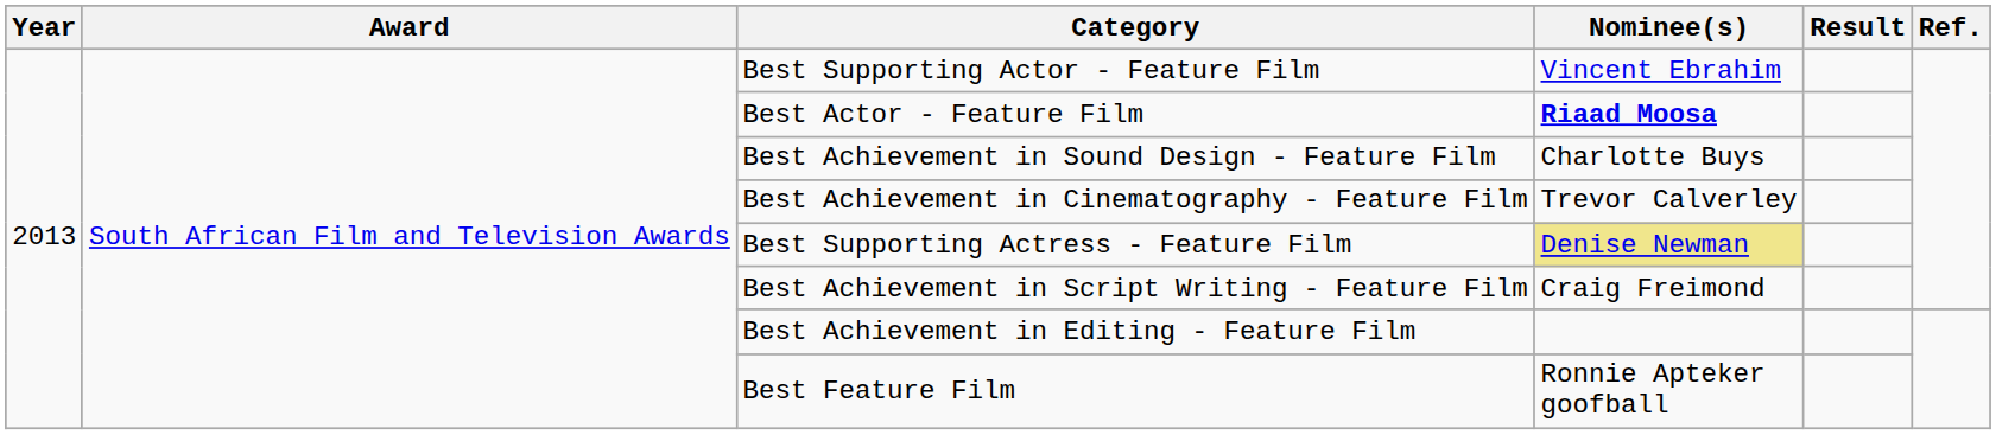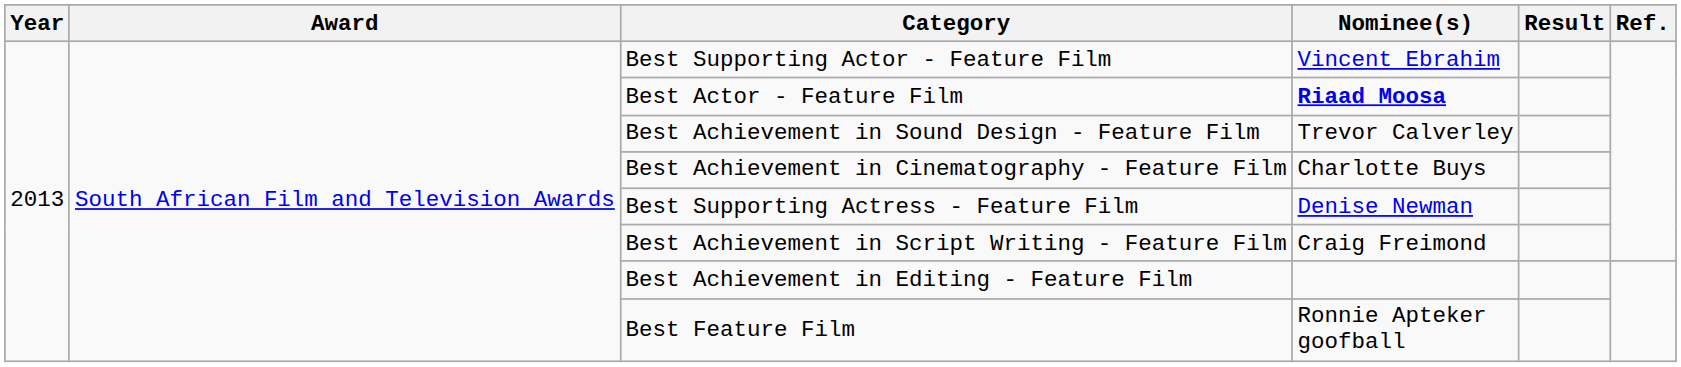 <table class="wikitable sortable plainrowheaders" style="font-size\">
 <tr>
 <th>Year</th>
 <th>Award</th>
 <th>Category</th>
 <th>Nominee(s)</th>
 <th>Result</th>
 <th>Ref.</th>
 </tr>
 <tr>
 <td rowspan="8">2013</td>
 <td rowspan="8"><a href='#'>South African Film and Television Awards</a></td>
 <td>Best Supporting Actor - Feature Film</td>
 <td><a href='#'>Vincent Ebrahim</a></td>
 <td></td>
 <td rowspan="6"></td>
 </tr>
 <tr>
 <td>Best Actor - Feature Film</td>
 <td><strong><a href='#'>Riaad Moosa</a></strong></td>
 <td></td>
 </tr>
 <tr>
 <td>Best Achievement in Sound Design - Feature Film</td>
+<td>Trevor Calverley</td>
+<td></td>
+</tr>
+<tr>
+<td>Best Achievement in Cinematography - Feature Film</td>
 <td>Charlotte Buys</td>
 <td></td>
 </tr>
 <tr>
-<td>Best Achievement in Cinematography - Feature Film</td>
-<td>Trevor Calverley</td>
-<td></td>
-</tr>
-<tr>
 <td>Best Supporting Actress - Feature Film</td>
-<td style="background: khaki;"><a href='#'>Denise Newman</a></td>
+<td><a href='#'>Denise Newman</a></td>
 <td></td>
 </tr>
 <tr>
 <td>Best Achievement in Script Writing - Feature Film</td>
 <td>Craig Freimond</td>
 <td></td>
 </tr>
 <tr>
 <td>Best Achievement in Editing - Feature Film</td>
 <td></td>
 <td></td>
 </tr>
 <tr>
 <td>Best Feature Film</td>
 <td>Ronnie Apteker<br> goofball</td>
 <td></td>
 </tr>
 </table>
